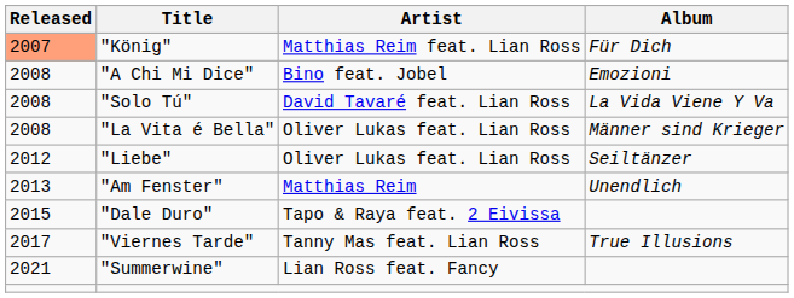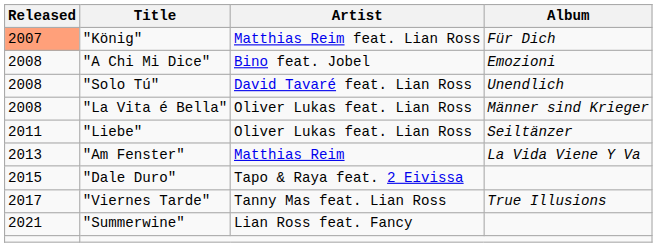 <table class="wikitable sortable">
 <tr>
 <th>Released</th>
 <th>Title</th>
 <th>Artist</th>
 <th>Album</th>
 </tr>
 <tr>
 <td style="background: lightsalmon;">2007</td>
 <td>"König"</td>
 <td><a href='#'>Matthias Reim</a> feat. Lian Ross</td>
 <td><em>Für Dich</em></td>
 </tr>
 <tr>
 <td>2008</td>
 <td>"A Chi Mi Dice"</td>
 <td><a href='#'>Bino</a> feat. Jobel</td>
 <td><em>Emozioni</em></td>
 </tr>
 <tr>
 <td>2008</td>
 <td>"Solo Tú"</td>
 <td><a href='#'>David Tavaré</a> feat. Lian Ross</td>
-<td><em>La Vida Viene Y Va</em></td>
+<td><em>Unendlich</em></td>
 </tr>
 <tr>
 <td>2008</td>
 <td>"La Vita é Bella"</td>
 <td>Oliver Lukas feat. Lian Ross</td>
 <td><em>Männer sind Krieger</em></td>
 </tr>
 <tr>
-<td>2012</td>
+<td>2011</td>
 <td>"Liebe"</td>
 <td>Oliver Lukas feat. Lian Ross</td>
 <td><em>Seiltänzer</em></td>
 </tr>
 <tr>
 <td>2013</td>
 <td>"Am Fenster"</td>
 <td><a href='#'>Matthias Reim</a></td>
-<td><em>Unendlich</em></td>
+<td><em>La Vida Viene Y Va</em></td>
 </tr>
 <tr>
 <td>2015</td>
 <td>"Dale Duro"</td>
 <td>Tapo & Raya feat. <a href='#'>2 Eivissa</a></td>
 <td></td>
 </tr>
 <tr>
 <td>2017</td>
 <td>"Viernes Tarde"</td>
 <td>Tanny Mas feat. Lian Ross</td>
 <td><em>True Illusions</em></td>
 </tr>
 <tr>
 <td>2021</td>
 <td>"Summerwine"</td>
 <td>Lian Ross feat. Fancy</td>
 <td></td>
 </tr>
 <tr>
 <td></td>
 </tr>
 </table>
